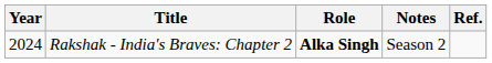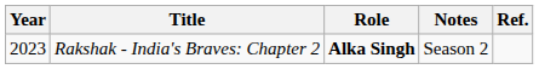 <table class="wikitable sortable">
 <tr>
 <th>Year</th>
 <th>Title</th>
 <th>Role</th>
 <th class="unsortable">Notes</th>
 <th class="unsortable">Ref.</th>
 </tr>
 <tr>
-<td>2024</td>
+<td>2023</td>
 <td><em>Rakshak - India's Braves: Chapter 2</em></td>
 <td><strong>Alka Singh</strong></td>
 <td>Season 2</td>
 <td style="text-align:center;"></td>
 </tr>
 </table>
